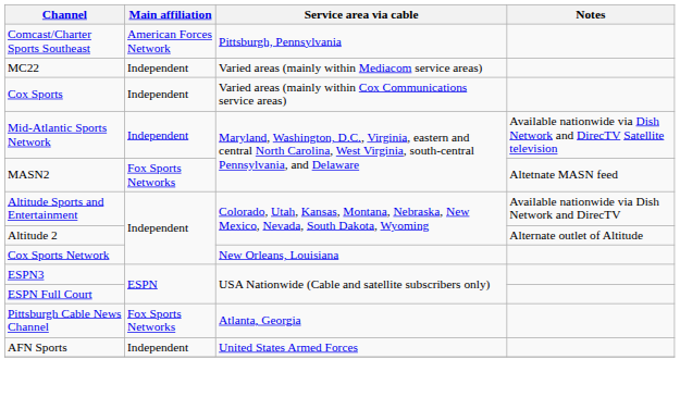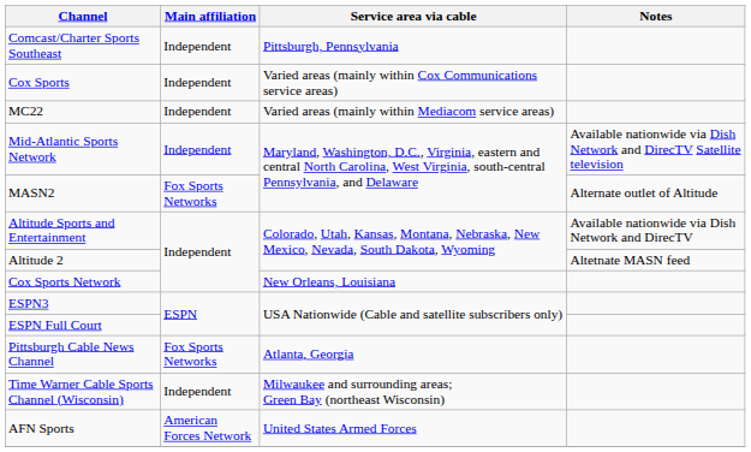 <table class="wikitable">
 <tr>
 <th><a href='#'>Channel</a></th>
 <th><a href='#'>Main affiliation</a></th>
 <th>Service area via cable</th>
 <th>Notes</th>
 </tr>
 <tr>
 <td><a href='#'>Comcast/Charter Sports Southeast</a></td>
-<td><a href='#'>American Forces Network</a></td>
+<td>Independent</td>
 <td><a href='#'>Pittsburgh, Pennsylvania</a></td>
+<td></td>
+</tr>
+<tr>
+<td><a href='#'>Cox Sports</a></td>
+<td>Independent</td>
+<td>Varied areas (mainly within <a href='#'>Cox Communications</a> service areas)</td>
 <td></td>
 </tr>
 <tr>
 <td>MC22</td>
 <td>Independent</td>
 <td>Varied areas (mainly within <a href='#'>Mediacom</a> service areas)</td>
-<td></td>
-</tr>
-<tr>
-<td><a href='#'>Cox Sports</a></td>
-<td>Independent</td>
-<td>Varied areas (mainly within <a href='#'>Cox Communications</a> service areas)</td>
 <td></td>
 </tr>
 <tr>
 <td><a href='#'>Mid-Atlantic Sports Network</a></td>
 <td><a href='#'>Independent</a></td>
 <td rowspan=2><a href='#'>Maryland</a>, <a href='#'>Washington, D.C.</a>, <a href='#'>Virginia</a>, eastern and central <a href='#'>North Carolina</a>, <a href='#'>West Virginia</a>, south-central <a href='#'>Pennsylvania</a>, and <a href='#'>Delaware</a></td>
 <td>Available nationwide via <a href='#'>Dish Network</a> and <a href='#'>DirecTV</a> <a href='#'>Satellite television</a></td>
 </tr>
 <tr>
 <td>MASN2 </td>
 <td><a href='#'>Fox Sports Networks</a></td>
-<td>Altetnate MASN feed</td>
+<td>Alternate outlet of Altitude</td>
 </tr>
 <tr>
 <td><a href='#'>Altitude Sports and Entertainment</a></td>
 <td rowspan=3>Independent</td>
 <td rowspan=2><a href='#'>Colorado</a>, <a href='#'>Utah</a>, <a href='#'>Kansas</a>, <a href='#'>Montana</a>, <a href='#'>Nebraska</a>, <a href='#'>New Mexico</a>, <a href='#'>Nevada</a>, <a href='#'>South Dakota</a>, <a href='#'>Wyoming</a></td>
 <td>Available nationwide via Dish Network and DirecTV</td>
 </tr>
 <tr>
 <td>Altitude 2</td>
-<td>Alternate outlet of Altitude</td>
+<td>Altetnate MASN feed</td>
 </tr>
 <tr>
 <td><a href='#'>Cox Sports Network</a></td>
 <td><a href='#'>New Orleans, Louisiana</a></td>
 <td></td>
 </tr>
 <tr>
 <td><a href='#'>ESPN3</a></td>
 <td rowspan=2><a href='#'>ESPN</a></td>
 <td rowspan=2>USA Nationwide (Cable and satellite subscribers only)</td>
 </tr>
 <tr>
 <td><a href='#'>ESPN Full Court</a></td>
 <td></td>
 </tr>
 <tr>
 <td><a href='#'>Pittsburgh Cable News Channel</a></td>
 <td><a href='#'>Fox Sports Networks</a></td>
 <td><a href='#'>Atlanta, Georgia</a></td>
 <td></td>
 </tr>
 <tr>
+<td><a href='#'>Time Warner Cable Sports Channel (Wisconsin)</a></td>
+<td>Independent</td>
+<td><a href='#'>Milwaukee</a> and surrounding areas; <br> <a href='#'>Green Bay</a> (northeast Wisconsin)</td>
+<td></td>
+</tr>
+<tr>
 <td>AFN Sports</td>
-<td>Independent</td>
+<td><a href='#'>American Forces Network</a></td>
 <td><a href='#'>United States Armed Forces</a></td>
 <td></td>
 </tr>
 <tr>
 </tr>
 </table>
